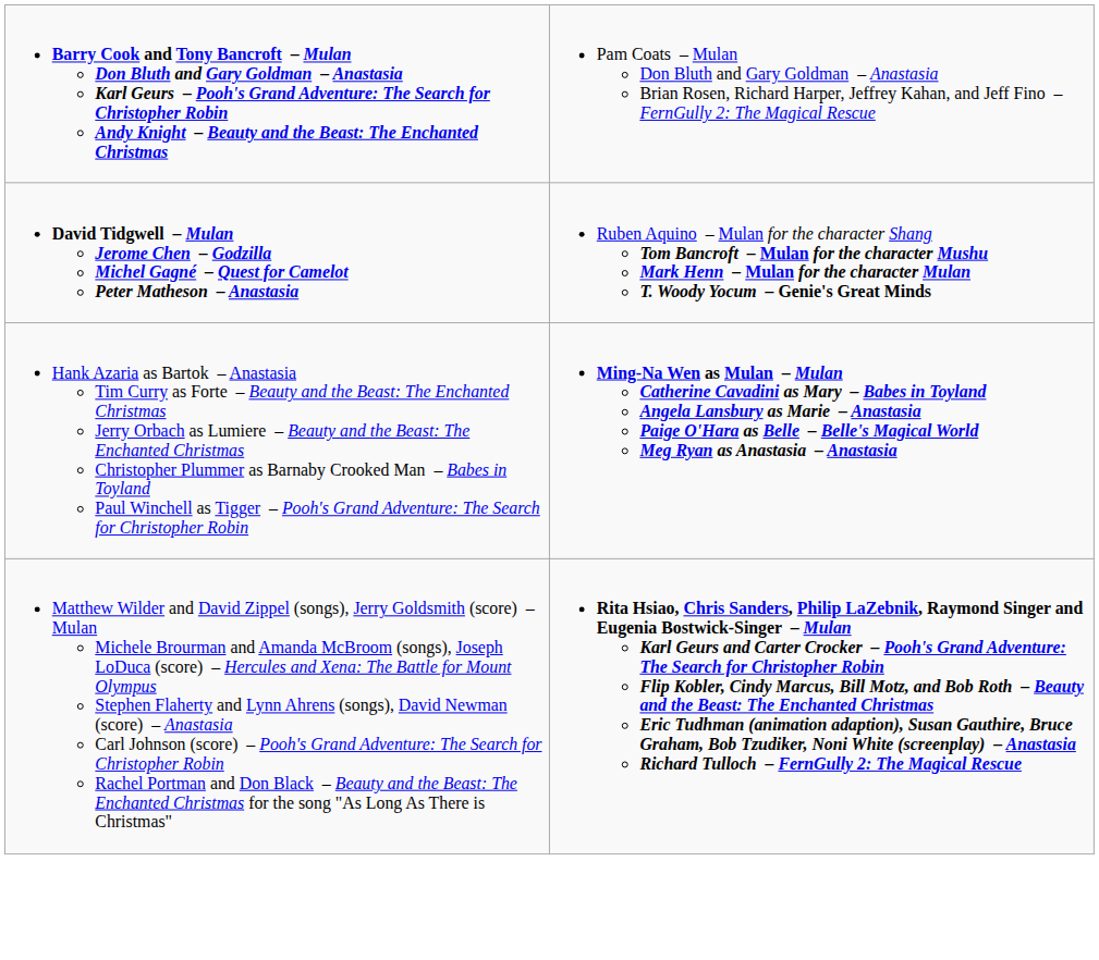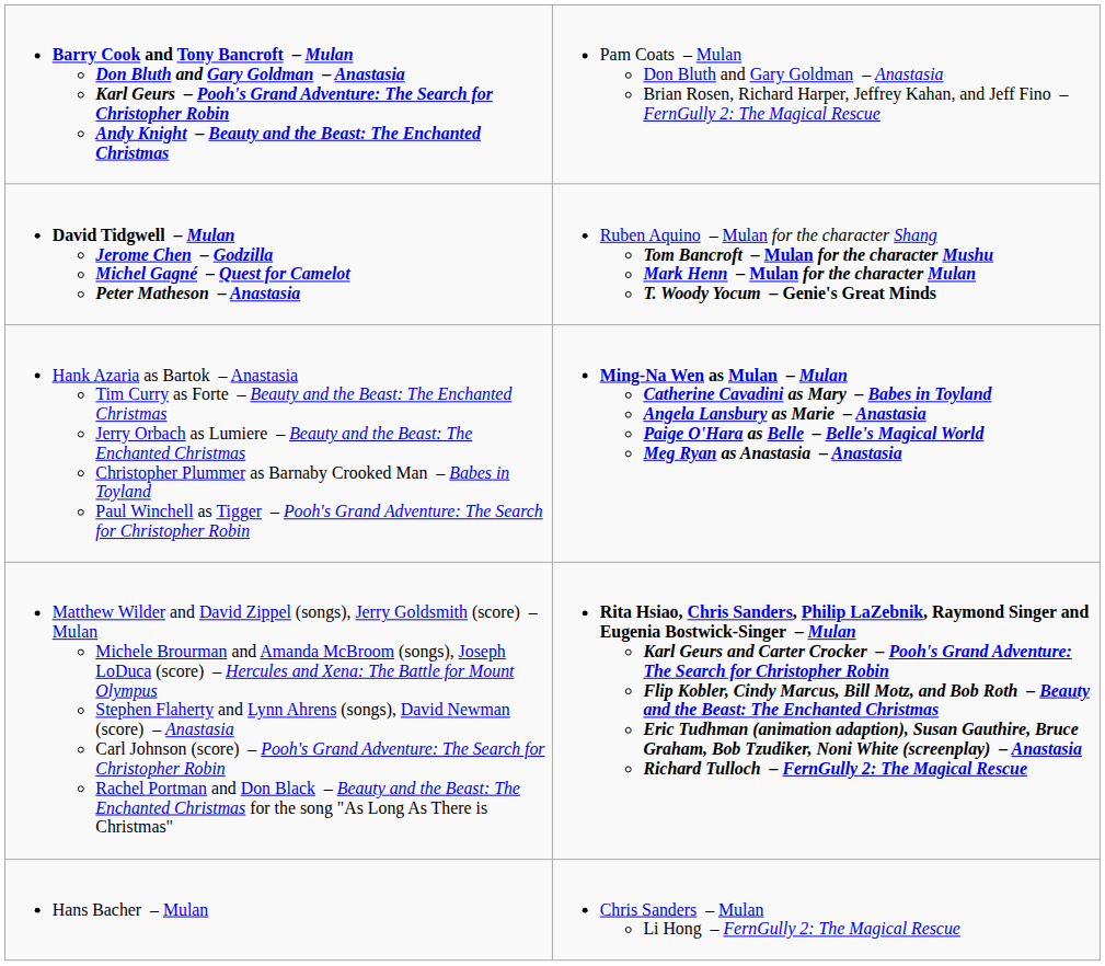 <table class=wikitable width=80%>
 <tr>
 <td valign="top" width="30%"><br><ul><li><strong><a href='#'>Barry Cook</a> and <a href='#'>Tony Bancroft</a>  – <em><a href='#'>Mulan</a><strong><em><ul><li><a href='#'>Don Bluth</a> and <a href='#'>Gary Goldman</a>  – </em><a href='#'>Anastasia</a><em></li><li>Karl Geurs  – </em><a href='#'>Pooh's Grand Adventure: The Search for Christopher Robin</a><em></li><li><a href='#'>Andy Knight</a>  – </em><a href='#'>Beauty and the Beast: The Enchanted Christmas</a><em></li></ul></li></ul></td>
 <td valign="top" width="30%"><br><ul><li></strong>Pam Coats  – </em><a href='#'>Mulan</a></em></strong><ul><li><a href='#'>Don Bluth</a> and <a href='#'>Gary Goldman</a>  – <em><a href='#'>Anastasia</a></em></li><li>Brian Rosen, Richard Harper, Jeffrey Kahan, and Jeff Fino  – <em><a href='#'>FernGully 2: The Magical Rescue</a></em></li></ul></li></ul></td>
 </tr>
 <tr>
 <td valign="top" width="30%"><br><ul><li><strong>David Tidgwell  – <em><a href='#'>Mulan</a><strong><em><ul><li><a href='#'>Jerome Chen</a>  – </em><a href='#'>Godzilla</a><em></li><li><a href='#'>Michel Gagné</a>  – </em><a href='#'>Quest for Camelot</a><em></li><li>Peter Matheson  – </em><a href='#'>Anastasia</a><em></li></ul></li></ul></td>
 <td valign="top" width="30%"><br><ul><li></strong><a href='#'>Ruben Aquino</a>  – </em><a href='#'>Mulan</a><em> for the character <a href='#'>Shang</a><strong><ul><li>Tom Bancroft  – </em><a href='#'>Mulan</a><em> for the character <a href='#'>Mushu</a></li><li><a href='#'>Mark Henn</a>  – </em><a href='#'>Mulan</a><em> for the character <a href='#'>Mulan</a></li><li>T. Woody Yocum  – </em>Genie's Great Minds<em></li></ul></li></ul></td>
 </tr>
 <tr>
 <td valign="top" width="30%"><br><ul><li></strong><a href='#'>Hank Azaria</a> as Bartok  – </em><a href='#'>Anastasia</a></em></strong><ul><li><a href='#'>Tim Curry</a> as Forte  – <em><a href='#'>Beauty and the Beast: The Enchanted Christmas</a></em></li><li><a href='#'>Jerry Orbach</a> as Lumiere  – <em><a href='#'>Beauty and the Beast: The Enchanted Christmas</a></em></li><li><a href='#'>Christopher Plummer</a> as Barnaby Crooked Man  – <em><a href='#'>Babes in Toyland</a></em></li><li><a href='#'>Paul Winchell</a> as <a href='#'>Tigger</a>  – <em><a href='#'>Pooh's Grand Adventure: The Search for Christopher Robin</a></em></li></ul></li></ul></td>
 <td valign="top" width="30%"><br><ul><li><strong><a href='#'>Ming-Na Wen</a> as <a href='#'>Mulan</a>  – <em><a href='#'>Mulan</a><strong><em><ul><li><a href='#'>Catherine Cavadini</a> as Mary  – </em><a href='#'>Babes in Toyland</a><em></li><li><a href='#'>Angela Lansbury</a> as Marie  – </em><a href='#'>Anastasia</a><em></li><li><a href='#'>Paige O'Hara</a> as <a href='#'>Belle</a>  – </em><a href='#'>Belle's Magical World</a><em></li><li><a href='#'>Meg Ryan</a> as Anastasia  – </em><a href='#'>Anastasia</a><em></li></ul></li></ul></td>
 </tr>
 <tr>
 <td valign="top" width="30%"><br><ul><li></strong><a href='#'>Matthew Wilder</a> and <a href='#'>David Zippel</a> (songs), <a href='#'>Jerry Goldsmith</a> (score)  – </em><a href='#'>Mulan</a></em></strong><ul><li><a href='#'>Michele Brourman</a> and <a href='#'>Amanda McBroom</a> (songs), <a href='#'>Joseph LoDuca</a> (score)  – <em><a href='#'>Hercules and Xena: The Battle for Mount Olympus</a></em></li><li><a href='#'>Stephen Flaherty</a> and <a href='#'>Lynn Ahrens</a> (songs), <a href='#'>David Newman</a> (score)  – <em><a href='#'>Anastasia</a></em></li><li>Carl Johnson (score)  – <em><a href='#'>Pooh's Grand Adventure: The Search for Christopher Robin</a></em></li><li><a href='#'>Rachel Portman</a> and <a href='#'>Don Black</a>  – <em><a href='#'>Beauty and the Beast: The Enchanted Christmas</a></em> for the song "As Long As There is Christmas"</li></ul></li></ul></td>
 <td valign="top" width="30%"><br><ul><li><strong>Rita Hsiao, <a href='#'>Chris Sanders</a>, <a href='#'>Philip LaZebnik</a>, Raymond Singer and Eugenia Bostwick-Singer  – <em><a href='#'>Mulan</a><strong><em><ul><li>Karl Geurs and Carter Crocker  – </em><a href='#'>Pooh's Grand Adventure: The Search for Christopher Robin</a><em></li><li>Flip Kobler, Cindy Marcus, Bill Motz, and Bob Roth  – </em><a href='#'>Beauty and the Beast: The Enchanted Christmas</a><em></li><li>Eric Tudhman (animation adaption), Susan Gauthire, Bruce Graham, Bob Tzudiker, Noni White (screenplay)  – </em><a href='#'>Anastasia</a><em></li><li>Richard Tulloch  – </em><a href='#'>FernGully 2: The Magical Rescue</a><em></li></ul></li></ul></td>
 </tr>
+<tr>
+<td valign="top" width="30%"><br><ul><li></strong>Hans Bacher  – </em><a href='#'>Mulan</a><em> <strong></li></ul></td>
+<td valign="top" width="30%"><br><ul><li></strong><a href='#'>Chris Sanders</a>  – </em><a href='#'>Mulan</a></em></strong><ul><li>Li Hong  – <em><a href='#'>FernGully 2: The Magical Rescue</a></em></li></ul></li></ul></td>
+</tr>
 </table>
